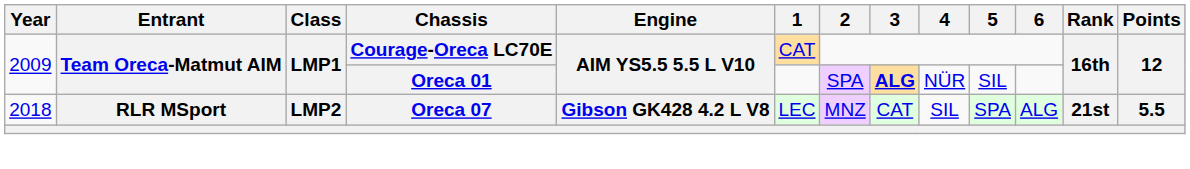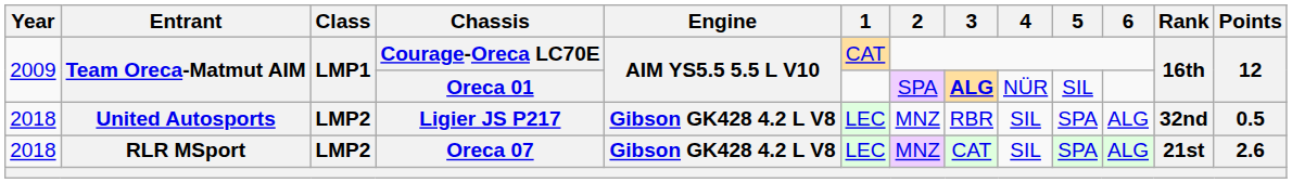 <table class="wikitable" style="text-align:center; font-size:85%">
 <tr>
 <th>Year</th>
 <th>Entrant</th>
 <th>Class</th>
 <th>Chassis</th>
 <th>Engine</th>
 <th>1</th>
 <th>2</th>
 <th>3</th>
 <th>4</th>
 <th>5</th>
 <th>6</th>
 <th>Rank</th>
 <th>Points</th>
 </tr>
 <tr>
 <td rowspan=2><a href='#'>2009</a></td>
 <th rowspan=2 nowrap><a href='#'>Team Oreca</a>-Matmut AIM</th>
 <th rowspan=2>LMP1</th>
 <th nowrap><a href='#'>Courage</a>-<a href='#'>Oreca</a> LC70E</th>
 <th rowspan=2 nowrap>AIM YS5.5 5.5 L V10</th>
 <td style="background:#ffdf9f;"><a href='#'>CAT</a><br></td>
 <td colspan=5></td>
 <th rowspan=2>16th</th>
 <th rowspan=2>12</th>
 </tr>
 <tr>
 <th nowrap><a href='#'>Oreca 01</a></th>
 <td></td>
 <td style="background:#efcfff;"><a href='#'>SPA</a><br></td>
 <td style="background:#ffdf9f;"><strong><a href='#'>ALG</a><br></strong></td>
 <td><a href='#'>NÜR</a></td>
 <td><a href='#'>SIL</a></td>
 <td></td>
 </tr>
 <tr>
 <td><a href='#'>2018</a></td>
+<th nowrap><a href='#'>United Autosports</a></th>
+<th>LMP2</th>
+<th nowrap><a href='#'>Ligier JS P217</a></th>
+<th nowrap><a href='#'>Gibson</a> GK428 4.2 L V8</th>
+<td style="background:#DFFFDF;"><a href='#'>LEC</a><br></td>
+<td><a href='#'>MNZ</a></td>
+<td><a href='#'>RBR</a></td>
+<td><a href='#'>SIL</a></td>
+<td><a href='#'>SPA</a></td>
+<td><a href='#'>ALG</a></td>
+<th>32nd</th>
+<th>0.5</th>
+</tr>
+<tr>
+<td><a href='#'>2018</a></td>
 <th nowrap>RLR MSport</th>
 <th>LMP2</th>
 <th nowrap><a href='#'>Oreca 07</a></th>
 <th nowrap><a href='#'>Gibson</a> GK428 4.2 L V8</th>
 <td style="background:#DFFFDF;"><a href='#'>LEC</a><br></td>
 <td style="background:#EFCFFF;"><a href='#'>MNZ</a><br></td>
 <td style="background:#DFFFDF;"><a href='#'>CAT</a><br></td>
 <td><a href='#'>SIL</a></td>
 <td style="background:#DFFFDF;"><a href='#'>SPA</a><br></td>
 <td style="background:#DFFFDF;"><a href='#'>ALG</a><br></td>
 <th>21st</th>
-<th>5.5</th>
+<th>2.6</th>
 </tr>
 <tr>
 <th colspan="13"></th>
 </tr>
 </table>
